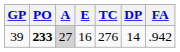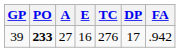 <table class="wikitable">
 <tr>
 <th><a href='#'>GP</a></th>
 <th><a href='#'>PO</a></th>
 <th><a href='#'>A</a></th>
 <th><a href='#'>E</a></th>
 <th><a href='#'>TC</a></th>
 <th><a href='#'>DP</a></th>
 <th><a href='#'>FA</a></th>
 </tr>
 <tr align=center>
 <td>39</td>
 <td><strong>233</strong></td>
-<td style="background: lightgrey;">27</td>
+<td>27</td>
 <td>16</td>
 <td>276</td>
-<td>14</td>
+<td>17</td>
 <td>.942</td>
 </tr>
 </table>
